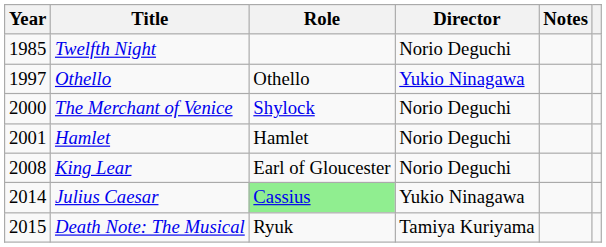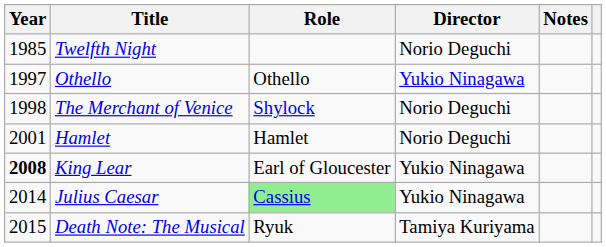 <table class="wikitable">
 <tr>
 <th>Year</th>
 <th>Title</th>
 <th>Role</th>
 <th>Director</th>
 <th>Notes</th>
 <th></th>
 </tr>
 <tr>
 <td>1985</td>
 <td><em><a href='#'>Twelfth Night</a></em></td>
 <td></td>
 <td>Norio Deguchi</td>
 <td></td>
 <td></td>
 </tr>
 <tr>
 <td>1997</td>
 <td><em><a href='#'>Othello</a></em></td>
 <td>Othello</td>
 <td><a href='#'>Yukio Ninagawa</a></td>
 <td></td>
 <td></td>
 </tr>
 <tr>
-<td>2000</td>
+<td>1998</td>
 <td><em><a href='#'>The Merchant of Venice</a></em></td>
 <td><a href='#'>Shylock</a></td>
 <td>Norio Deguchi</td>
 <td></td>
 <td></td>
 </tr>
 <tr>
 <td>2001</td>
 <td><em><a href='#'>Hamlet</a></em></td>
 <td>Hamlet</td>
 <td>Norio Deguchi</td>
 <td></td>
 <td></td>
 </tr>
 <tr>
-<td>2008</td>
+<td><strong>2008</strong></td>
 <td><em><a href='#'>King Lear</a></em></td>
 <td>Earl of Gloucester</td>
-<td>Norio Deguchi</td>
+<td>Yukio Ninagawa</td>
 <td></td>
 <td></td>
 </tr>
 <tr>
 <td>2014</td>
 <td><em><a href='#'>Julius Caesar</a></em></td>
 <td style="background: lightgreen;"><a href='#'>Cassius</a></td>
 <td>Yukio Ninagawa</td>
 <td></td>
 <td></td>
 </tr>
 <tr>
 <td>2015</td>
 <td><em><a href='#'>Death Note: The Musical</a></em></td>
 <td>Ryuk</td>
 <td>Tamiya Kuriyama</td>
 <td></td>
 <td></td>
 </tr>
 </table>
